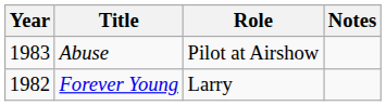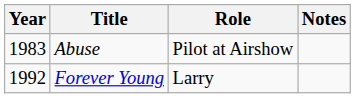 <table class="wikitable sortable">
 <tr>
 <th>Year</th>
 <th>Title</th>
 <th>Role</th>
 <th>Notes</th>
 </tr>
 <tr>
 <td>1983</td>
 <td><em>Abuse</em></td>
 <td>Pilot at Airshow</td>
 <td></td>
 </tr>
 <tr>
-<td>1982</td>
+<td>1992</td>
 <td><a href='#'><em>Forever Young</em></a></td>
 <td>Larry</td>
 <td></td>
 </tr>
 </table>
